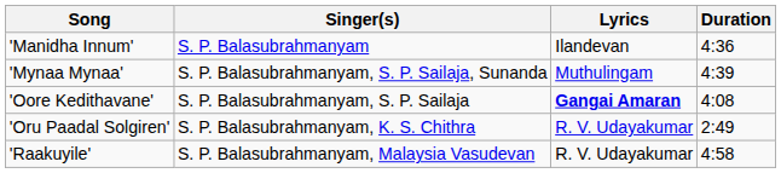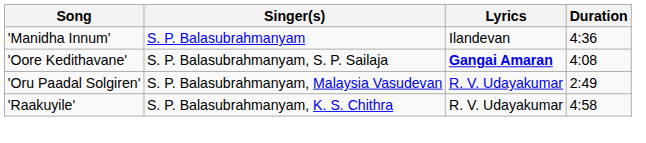 <table class="wikitable" style="font-size:95%;">
 <tr>
 <th>Song</th>
 <th>Singer(s)</th>
 <th>Lyrics</th>
 <th>Duration</th>
 </tr>
 <tr>
 <td>'Manidha Innum'</td>
 <td><a href='#'>S. P. Balasubrahmanyam</a></td>
 <td>Ilandevan</td>
 <td>4:36</td>
 </tr>
 <tr>
-<td>'Mynaa Mynaa'</td>
-<td>S. P. Balasubrahmanyam, <a href='#'>S. P. Sailaja</a>, Sunanda</td>
-<td><a href='#'>Muthulingam</a></td>
-<td>4:39</td>
-</tr>
-<tr>
 <td>'Oore Kedithavane'</td>
 <td>S. P. Balasubrahmanyam, S. P. Sailaja</td>
 <td><strong><a href='#'>Gangai Amaran</a></strong></td>
 <td>4:08</td>
 </tr>
 <tr>
 <td>'Oru Paadal Solgiren'</td>
-<td>S. P. Balasubrahmanyam, <a href='#'>K. S. Chithra</a></td>
+<td>S. P. Balasubrahmanyam, <a href='#'>Malaysia Vasudevan</a></td>
 <td><a href='#'>R. V. Udayakumar</a></td>
 <td>2:49</td>
 </tr>
 <tr>
 <td>'Raakuyile'</td>
-<td>S. P. Balasubrahmanyam, <a href='#'>Malaysia Vasudevan</a></td>
+<td>S. P. Balasubrahmanyam, <a href='#'>K. S. Chithra</a></td>
 <td>R. V. Udayakumar</td>
 <td>4:58</td>
 </tr>
 </table>
